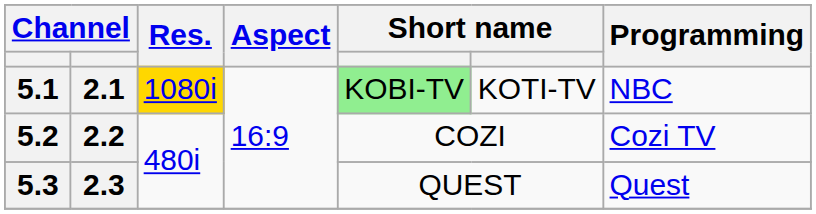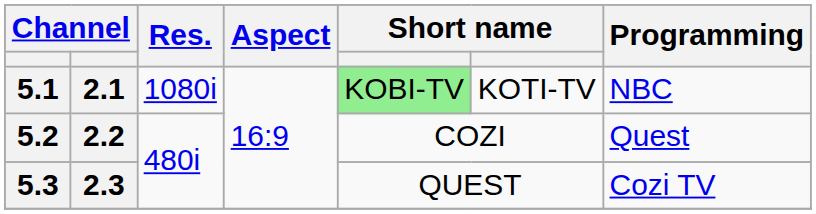 <table class="wikitable">
 <tr>
 <th scope = "col" colspan="2"><a href='#'>Channel</a></th>
 <th scope = "col" rowspan="2"><a href='#'>Res.</a></th>
 <th scope = "col" rowspan="2"><a href='#'>Aspect</a></th>
 <th scope = "col" colspan="2">Short name</th>
 <th scope = "col" rowspan="2">Programming</th>
 </tr>
 <tr>
 <th scope = "col"></th>
 <th></th>
 <th scope = "col"></th>
 <th></th>
 </tr>
 <tr>
 <th scope = "row">5.1</th>
 <th>2.1</th>
-<td style="background: gold;"><a href='#'>1080i</a></td>
+<td><a href='#'>1080i</a></td>
 <td rowspan="3"><a href='#'>16:9</a></td>
 <td style="background: lightgreen;">KOBI-TV</td>
 <td>KOTI-TV</td>
 <td><a href='#'>NBC</a></td>
 </tr>
 <tr>
 <th scope = "row">5.2</th>
 <th>2.2</th>
 <td rowspan="2"><a href='#'>480i</a></td>
 <td colspan="2" align="center">COZI</td>
-<td><a href='#'>Cozi TV</a></td>
+<td><a href='#'>Quest</a></td>
 </tr>
 <tr>
 <th scope = "row">5.3</th>
 <th>2.3</th>
 <td colspan="2" align="center">QUEST</td>
-<td><a href='#'>Quest</a></td>
+<td><a href='#'>Cozi TV</a></td>
 </tr>
 <tr>
 </tr>
 </table>
